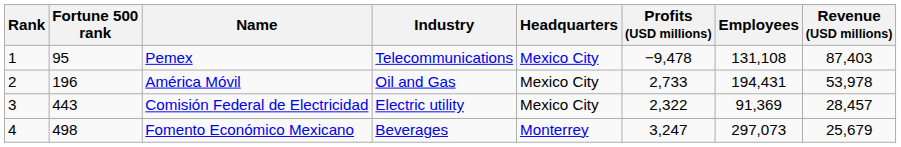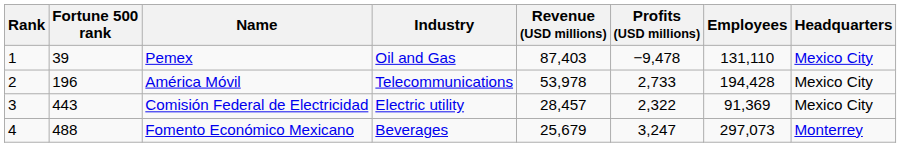 <table class="wikitable sortable">
 <tr>
 <th>Rank</th>
 <th>Fortune 500<br>rank</th>
 <th>Name</th>
 <th>Industry</th>
-<th>Headquarters</th>
+<th>Revenue<br><small>(USD millions)</small></th>
 <th>Profits<br><small>(USD millions)</small></th>
 <th>Employees</th>
-<th>Revenue<br><small>(USD millions)</small></th>
+<th>Headquarters</th>
 </tr>
 <tr>
 <td>1</td>
-<td>95</td>
+<td>39</td>
 <td><a href='#'>Pemex</a></td>
-<td><a href='#'>Telecommunications</a></td>
+<td><a href='#'>Oil and Gas</a></td>
+<td style="text-align:center;">87,403</td>
+<td style="text-align:center;">−9,478</td>
+<td style="text-align:center;">131,110</td>
 <td><a href='#'>Mexico City</a></td>
-<td style="text-align:center;">−9,478</td>
-<td style="text-align:center;">131,108</td>
-<td style="text-align:center;">87,403</td>
 </tr>
 <tr>
 <td>2</td>
 <td>196</td>
 <td><a href='#'>América Móvil</a></td>
-<td><a href='#'>Oil and Gas</a></td>
+<td><a href='#'>Telecommunications</a></td>
+<td style="text-align:center;">53,978</td>
+<td style="text-align:center;">2,733</td>
+<td style="text-align:center;">194,428</td>
 <td>Mexico City</td>
-<td style="text-align:center;">2,733</td>
-<td style="text-align:center;">194,431</td>
-<td style="text-align:center;">53,978</td>
 </tr>
 <tr>
 <td>3</td>
 <td>443</td>
 <td><a href='#'>Comisión Federal de Electricidad</a></td>
 <td><a href='#'>Electric utility</a></td>
-<td>Mexico City</td>
+<td style="text-align:center;">28,457</td>
 <td style="text-align:center;">2,322</td>
 <td style="text-align:center;">91,369</td>
-<td style="text-align:center;">28,457</td>
+<td>Mexico City</td>
 </tr>
 <tr>
 <td>4</td>
-<td>498</td>
+<td>488</td>
 <td><a href='#'>Fomento Económico Mexicano</a></td>
 <td><a href='#'>Beverages</a></td>
-<td><a href='#'>Monterrey</a></td>
+<td style="text-align:center;">25,679</td>
 <td style="text-align:center;">3,247</td>
 <td style="text-align:center;">297,073</td>
-<td style="text-align:center;">25,679</td>
+<td><a href='#'>Monterrey</a></td>
 </tr>
 </table>
